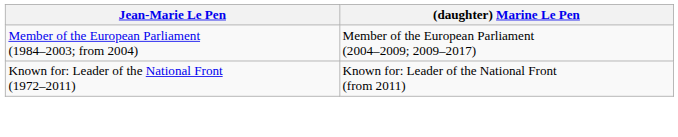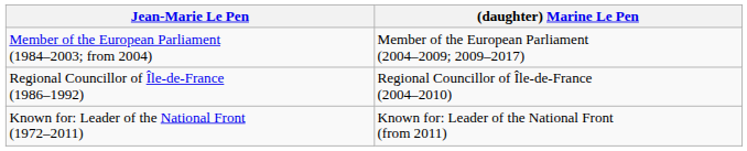 <table class="wikitable" style="margin-left: auto; margin-right: auto; border: none;">
 <tr>
 <th scope="col" style="width: 300pt;"><a href='#'>Jean-Marie Le Pen</a><br></th>
 <th scope="col" style="width: 300pt;">(daughter) <a href='#'>Marine Le Pen</a><br></th>
 </tr>
 <tr>
 <td><a href='#'>Member of the European Parliament</a><br>(1984–2003; from 2004)</td>
 <td>Member of the European Parliament<br>(2004–2009; 2009–2017)</td>
 </tr>
 <tr>
+<td>Regional Councillor of <a href='#'>Île-de-France</a><br>(1986–1992)</td>
+<td>Regional Councillor of Île-de-France<br>(2004–2010)</td>
+</tr>
+<tr>
 <td>Known for: Leader of the <a href='#'>National Front</a><br>(1972–2011)</td>
 <td>Known for: Leader of the National Front<br>(from 2011)</td>
 </tr>
 </table>
